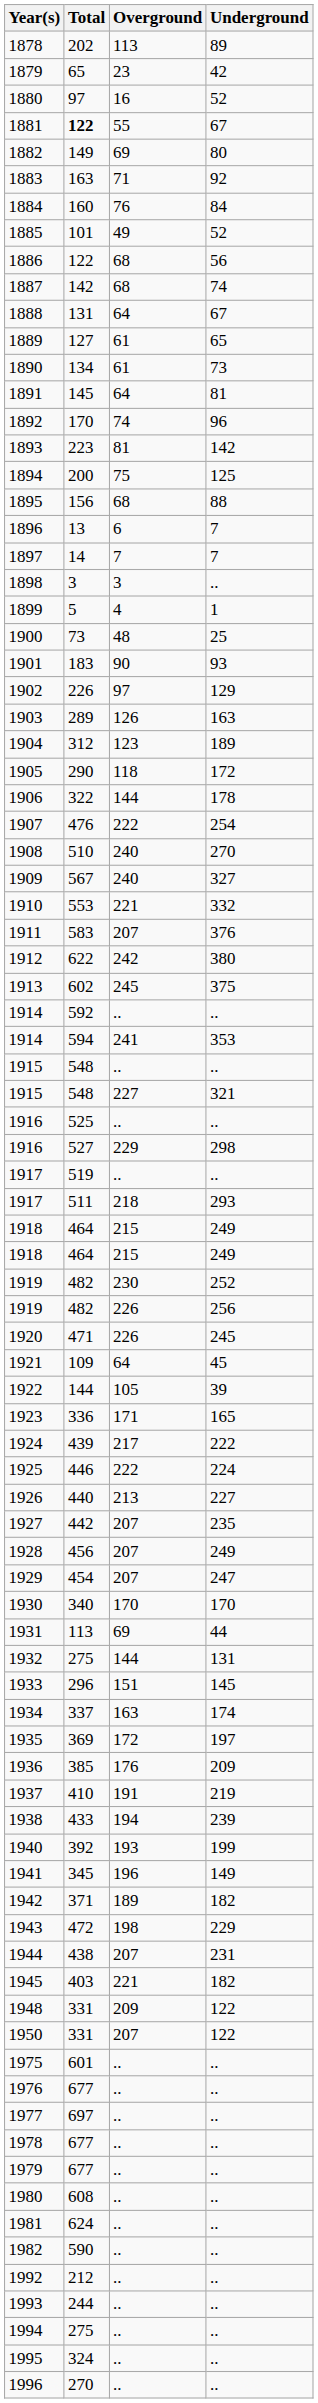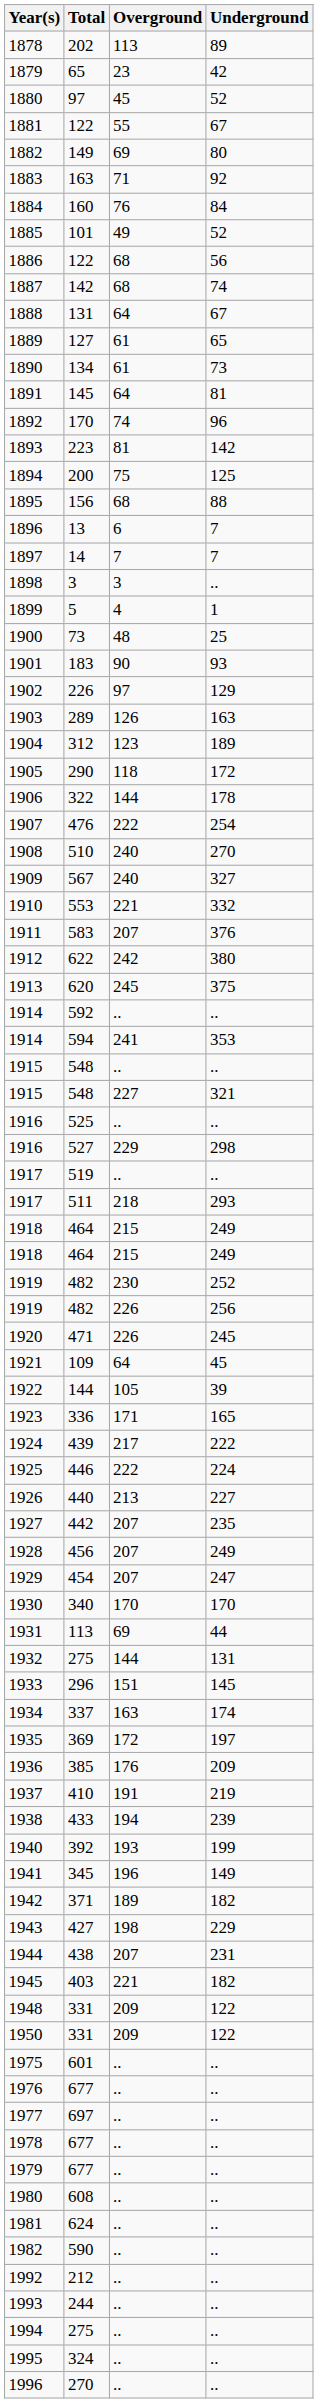 <table class="wikitable sortable mw-collapsible mw-collapsed">
 <tr>
 <th>Year(s)</th>
 <th>Total</th>
 <th>Overground</th>
 <th>Underground</th>
 </tr>
 <tr>
 <td>1878</td>
 <td>202</td>
 <td>113</td>
 <td>89</td>
 </tr>
 <tr>
 <td>1879</td>
 <td>65</td>
 <td>23</td>
 <td>42</td>
 </tr>
 <tr>
 <td>1880</td>
 <td>97</td>
-<td>16</td>
+<td>45</td>
 <td>52</td>
 </tr>
 <tr>
 <td>1881</td>
-<td><strong>122</strong></td>
+<td>122</td>
 <td>55</td>
 <td>67</td>
 </tr>
 <tr>
 <td>1882</td>
 <td>149</td>
 <td>69</td>
 <td>80</td>
 </tr>
 <tr>
 <td>1883</td>
 <td>163</td>
 <td>71</td>
 <td>92</td>
 </tr>
 <tr>
 <td>1884</td>
 <td>160</td>
 <td>76</td>
 <td>84</td>
 </tr>
 <tr>
 <td>1885</td>
 <td>101</td>
 <td>49</td>
 <td>52</td>
 </tr>
 <tr>
 <td>1886</td>
 <td>122</td>
 <td>68</td>
 <td>56</td>
 </tr>
 <tr>
 <td>1887</td>
 <td>142</td>
 <td>68</td>
 <td>74</td>
 </tr>
 <tr>
 <td>1888</td>
 <td>131</td>
 <td>64</td>
 <td>67</td>
 </tr>
 <tr>
 <td>1889</td>
 <td>127</td>
 <td>61</td>
 <td>65</td>
 </tr>
 <tr>
 <td>1890</td>
 <td>134</td>
 <td>61</td>
 <td>73</td>
 </tr>
 <tr>
 <td>1891</td>
 <td>145</td>
 <td>64</td>
 <td>81</td>
 </tr>
 <tr>
 <td>1892</td>
 <td>170</td>
 <td>74</td>
 <td>96</td>
 </tr>
 <tr>
 <td>1893</td>
 <td>223</td>
 <td>81</td>
 <td>142</td>
 </tr>
 <tr>
 <td>1894</td>
 <td>200</td>
 <td>75</td>
 <td>125</td>
 </tr>
 <tr>
 <td>1895</td>
 <td>156</td>
 <td>68</td>
 <td>88</td>
 </tr>
 <tr>
 <td>1896</td>
 <td>13</td>
 <td>6</td>
 <td>7</td>
 </tr>
 <tr>
 <td>1897</td>
 <td>14</td>
 <td>7</td>
 <td>7</td>
 </tr>
 <tr>
 <td>1898</td>
 <td>3</td>
 <td>3</td>
 <td>..</td>
 </tr>
 <tr>
 <td>1899</td>
 <td>5</td>
 <td>4</td>
 <td>1</td>
 </tr>
 <tr>
 <td>1900</td>
 <td>73</td>
 <td>48</td>
 <td>25</td>
 </tr>
 <tr>
 <td>1901</td>
 <td>183</td>
 <td>90</td>
 <td>93</td>
 </tr>
 <tr>
 <td>1902</td>
 <td>226</td>
 <td>97</td>
 <td>129</td>
 </tr>
 <tr>
 <td>1903</td>
 <td>289</td>
 <td>126</td>
 <td>163</td>
 </tr>
 <tr>
 <td>1904</td>
 <td>312</td>
 <td>123</td>
 <td>189</td>
 </tr>
 <tr>
 <td>1905</td>
 <td>290</td>
 <td>118</td>
 <td>172</td>
 </tr>
 <tr>
 <td>1906</td>
 <td>322</td>
 <td>144</td>
 <td>178</td>
 </tr>
 <tr>
 <td>1907</td>
 <td>476</td>
 <td>222</td>
 <td>254</td>
 </tr>
 <tr>
 <td>1908</td>
 <td>510</td>
 <td>240</td>
 <td>270</td>
 </tr>
 <tr>
 <td>1909</td>
 <td>567</td>
 <td>240</td>
 <td>327</td>
 </tr>
 <tr>
 <td>1910</td>
 <td>553</td>
 <td>221</td>
 <td>332</td>
 </tr>
 <tr>
 <td>1911</td>
 <td>583</td>
 <td>207</td>
 <td>376</td>
 </tr>
 <tr>
 <td>1912</td>
 <td>622</td>
 <td>242</td>
 <td>380</td>
 </tr>
 <tr>
 <td>1913</td>
-<td>602</td>
+<td>620</td>
 <td>245</td>
 <td>375</td>
 </tr>
 <tr>
 <td>1914</td>
 <td>592</td>
 <td>..</td>
 <td>..</td>
 </tr>
 <tr>
 <td>1914</td>
 <td>594</td>
 <td>241</td>
 <td>353</td>
 </tr>
 <tr>
 <td>1915</td>
 <td>548</td>
 <td>..</td>
 <td>..</td>
 </tr>
 <tr>
 <td>1915</td>
 <td>548</td>
 <td>227</td>
 <td>321</td>
 </tr>
 <tr>
 <td>1916</td>
 <td>525</td>
 <td>..</td>
 <td>..</td>
 </tr>
 <tr>
 <td>1916</td>
 <td>527</td>
 <td>229</td>
 <td>298</td>
 </tr>
 <tr>
 <td>1917</td>
 <td>519</td>
 <td>..</td>
 <td>..</td>
 </tr>
 <tr>
 <td>1917</td>
 <td>511</td>
 <td>218</td>
 <td>293</td>
 </tr>
 <tr>
 <td>1918</td>
 <td>464</td>
 <td>215</td>
 <td>249</td>
 </tr>
 <tr>
 <td>1918</td>
 <td>464</td>
 <td>215</td>
 <td>249</td>
 </tr>
 <tr>
 <td>1919</td>
 <td>482</td>
 <td>230</td>
 <td>252</td>
 </tr>
 <tr>
 <td>1919</td>
 <td>482</td>
 <td>226</td>
 <td>256</td>
 </tr>
 <tr>
 <td>1920</td>
 <td>471</td>
 <td>226</td>
 <td>245</td>
 </tr>
 <tr>
 <td>1921</td>
 <td>109</td>
 <td>64</td>
 <td>45</td>
 </tr>
 <tr>
 <td>1922</td>
 <td>144</td>
 <td>105</td>
 <td>39</td>
 </tr>
 <tr>
 <td>1923</td>
 <td>336</td>
 <td>171</td>
 <td>165</td>
 </tr>
 <tr>
 <td>1924</td>
 <td>439</td>
 <td>217</td>
 <td>222</td>
 </tr>
 <tr>
 <td>1925</td>
 <td>446</td>
 <td>222</td>
 <td>224</td>
 </tr>
 <tr>
 <td>1926</td>
 <td>440</td>
 <td>213</td>
 <td>227</td>
 </tr>
 <tr>
 <td>1927</td>
 <td>442</td>
 <td>207</td>
 <td>235</td>
 </tr>
 <tr>
 <td>1928</td>
 <td>456</td>
 <td>207</td>
 <td>249</td>
 </tr>
 <tr>
 <td>1929</td>
 <td>454</td>
 <td>207</td>
 <td>247</td>
 </tr>
 <tr>
 <td>1930</td>
 <td>340</td>
 <td>170</td>
 <td>170</td>
 </tr>
 <tr>
 <td>1931</td>
 <td>113</td>
 <td>69</td>
 <td>44</td>
 </tr>
 <tr>
 <td>1932</td>
 <td>275</td>
 <td>144</td>
 <td>131</td>
 </tr>
 <tr>
 <td>1933</td>
 <td>296</td>
 <td>151</td>
 <td>145</td>
 </tr>
 <tr>
 <td>1934</td>
 <td>337</td>
 <td>163</td>
 <td>174</td>
 </tr>
 <tr>
 <td>1935</td>
 <td>369</td>
 <td>172</td>
 <td>197</td>
 </tr>
 <tr>
 <td>1936</td>
 <td>385</td>
 <td>176</td>
 <td>209</td>
 </tr>
 <tr>
 <td>1937</td>
 <td>410</td>
 <td>191</td>
 <td>219</td>
 </tr>
 <tr>
 <td>1938</td>
 <td>433</td>
 <td>194</td>
 <td>239</td>
 </tr>
 <tr>
 <td>1940</td>
 <td>392</td>
 <td>193</td>
 <td>199</td>
 </tr>
 <tr>
 <td>1941</td>
 <td>345</td>
 <td>196</td>
 <td>149</td>
 </tr>
 <tr>
 <td>1942</td>
 <td>371</td>
 <td>189</td>
 <td>182</td>
 </tr>
 <tr>
 <td>1943</td>
-<td>472</td>
+<td>427</td>
 <td>198</td>
 <td>229</td>
 </tr>
 <tr>
 <td>1944</td>
 <td>438</td>
 <td>207</td>
 <td>231</td>
 </tr>
 <tr>
 <td>1945</td>
 <td>403</td>
 <td>221</td>
 <td>182</td>
 </tr>
 <tr>
 <td>1948</td>
 <td>331</td>
 <td>209</td>
 <td>122</td>
 </tr>
 <tr>
 <td>1950</td>
 <td>331</td>
-<td>207</td>
+<td>209</td>
 <td>122</td>
 </tr>
 <tr>
 <td>1975</td>
 <td>601</td>
 <td>..</td>
 <td>..</td>
 </tr>
 <tr>
 <td>1976</td>
 <td>677</td>
 <td>..</td>
 <td>..</td>
 </tr>
 <tr>
 <td>1977</td>
 <td>697</td>
 <td>..</td>
 <td>..</td>
 </tr>
 <tr>
 <td>1978</td>
 <td>677</td>
 <td>..</td>
 <td>..</td>
 </tr>
 <tr>
 <td>1979</td>
 <td>677</td>
 <td>..</td>
 <td>..</td>
 </tr>
 <tr>
 <td>1980</td>
 <td>608</td>
 <td>..</td>
 <td>..</td>
 </tr>
 <tr>
 <td>1981</td>
 <td>624</td>
 <td>..</td>
 <td>..</td>
 </tr>
 <tr>
 <td>1982</td>
 <td>590</td>
 <td>..</td>
 <td>..</td>
 </tr>
 <tr>
 <td>1992</td>
 <td>212</td>
 <td>..</td>
 <td>..</td>
 </tr>
 <tr>
 <td>1993</td>
 <td>244</td>
 <td>..</td>
 <td>..</td>
 </tr>
 <tr>
 <td>1994</td>
 <td>275</td>
 <td>..</td>
 <td>..</td>
 </tr>
 <tr>
 <td>1995</td>
 <td>324</td>
 <td>..</td>
 <td>..</td>
 </tr>
 <tr>
 <td>1996</td>
 <td>270</td>
 <td>..</td>
 <td>..</td>
 </tr>
 </table>
